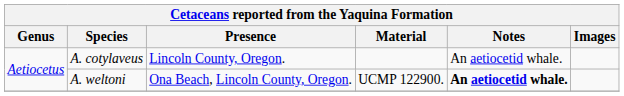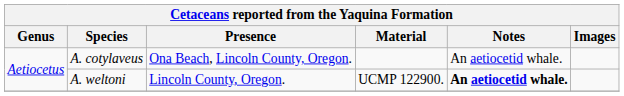 <table class="wikitable" align="center">
 <tr>
 <th colspan="6" align="center"><strong><a href='#'>Cetaceans</a> reported from the Yaquina Formation</strong></th>
 </tr>
 <tr>
 <th>Genus</th>
 <th>Species</th>
 <th>Presence</th>
 <th><strong>Material</strong></th>
 <th>Notes</th>
 <th>Images</th>
 </tr>
 <tr>
 <td rowspan=2><em><a href='#'>Aetiocetus</a></em></td>
 <td><em>A. cotylaveus</em></td>
-<td><a href='#'>Lincoln County, Oregon</a>.</td>
+<td><a href='#'>Ona Beach</a>, <a href='#'>Lincoln County, Oregon</a>.</td>
 <td></td>
 <td>An <a href='#'>aetiocetid</a> whale.</td>
 <td></td>
 </tr>
 <tr>
 <td><em>A. weltoni</em></td>
-<td><a href='#'>Ona Beach</a>, <a href='#'>Lincoln County, Oregon</a>.</td>
+<td><a href='#'>Lincoln County, Oregon</a>.</td>
 <td>UCMP 122900.</td>
 <td><strong>An <a href='#'>aetiocetid</a> whale.</strong></td>
 <td></td>
 </tr>
 <tr>
 </tr>
 </table>
